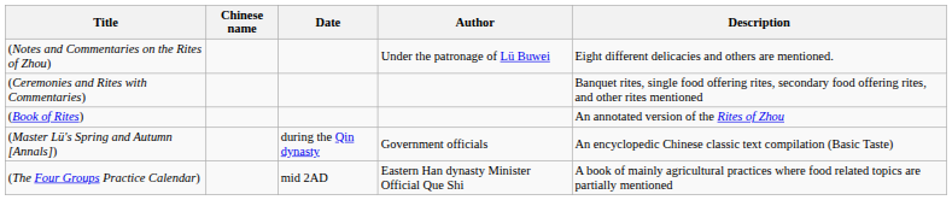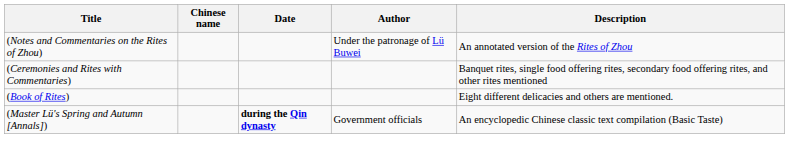 <table class="wikitable" style="width:95%;">
 <tr>
 <th>Title</th>
 <th>Chinese name</th>
 <th>Date</th>
 <th>Author</th>
 <th>Description</th>
 </tr>
 <tr>
 <td> (<em>Notes and Commentaries on the Rites of Zhou</em>)</td>
 <td></td>
 <td></td>
 <td>Under the patronage of <a href='#'>Lü Buwei</a></td>
-<td>Eight different delicacies and others are mentioned.</td>
+<td>An annotated version of the <em><a href='#'>Rites of Zhou</a></em></td>
 </tr>
 <tr>
 <td> (<em>Ceremonies and Rites with Commentaries</em>)</td>
 <td></td>
 <td></td>
 <td></td>
 <td>Banquet rites, single food offering rites, secondary food offering rites, and other rites mentioned</td>
 </tr>
 <tr>
 <td> (<em><a href='#'>Book of Rites</a></em>)</td>
 <td></td>
 <td></td>
 <td></td>
-<td>An annotated version of the <em><a href='#'>Rites of Zhou</a></em></td>
+<td>Eight different delicacies and others are mentioned.</td>
 </tr>
 <tr>
 <td> (<em>Master Lü's Spring and Autumn [Annals]</em>)</td>
 <td></td>
-<td> during the <a href='#'>Qin dynasty</a></td>
+<td><strong> during the <a href='#'>Qin dynasty</a></strong></td>
 <td>Government officials</td>
 <td>An encyclopedic Chinese classic text compilation (Basic Taste)</td>
 </tr>
-<tr>
-<td> (<em>The <a href='#'>Four Groups</a> Practice Calendar</em>)</td>
-<td></td>
-<td>mid 2AD</td>
-<td>Eastern Han dynasty Minister Official Que Shi</td>
-<td>A book of mainly agricultural practices where food related topics are partially mentioned</td>
-</tr>
 </table>
